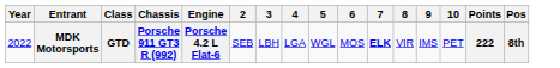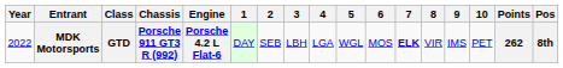 <table class="wikitable" style="text-align:center; font-size:90%">
 <tr>
 <th>Year</th>
 <th>Entrant</th>
 <th>Class</th>
 <th>Chassis</th>
 <th>Engine</th>
+<th>1</th>
 <th>2</th>
 <th>3</th>
 <th>4</th>
 <th>5</th>
 <th>6</th>
 <th>7</th>
 <th>8</th>
 <th>9</th>
 <th>10</th>
 <th>Points</th>
 <th>Pos</th>
 </tr>
 <tr>
 <td><a href='#'>2022</a></td>
 <th>MDK Motorsports</th>
 <th>GTD</th>
 <th><a href='#'>Porsche 911 GT3 R (992)</a></th>
 <th><a href='#'>Porsche</a> 4.2 L <a href='#'>Flat-6</a></th>
+<td style="background:#DFFFDF;"><a href='#'>DAY</a><br></td>
 <td><a href='#'>SEB</a></td>
 <td><a href='#'>LBH</a></td>
 <td><a href='#'>LGA</a></td>
 <td><a href='#'>WGL</a></td>
 <td><a href='#'>MOS</a></td>
 <td><strong><a href='#'>ELK</a></strong></td>
 <td><a href='#'>VIR</a></td>
 <td><a href='#'>IMS</a></td>
 <td><a href='#'>PET</a></td>
-<th>222</th>
+<th>262</th>
 <th>8th</th>
 </tr>
 </table>
